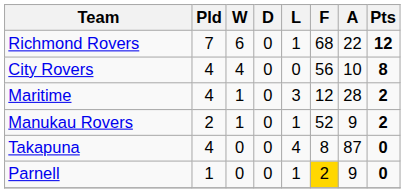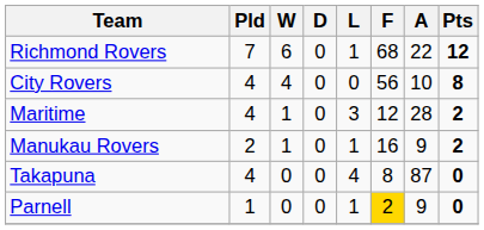 <table class="wikitable" style="text-align:center;">
 <tr>
 <th width=175>Team</th>
 <th width=20 abbr="Played">Pld</th>
 <th width=20 abbr="Won">W</th>
 <th width=20 abbr="Drawn">D</th>
 <th width=20 abbr="Lost">L</th>
 <th width=20 abbr="For">F</th>
 <th width=20 abbr="Against">A</th>
 <th width=20 abbr="Points">Pts</th>
 </tr>
 <tr>
 <td style="text-align:left;"><a href='#'>Richmond Rovers</a></td>
 <td>7</td>
 <td>6</td>
 <td>0</td>
 <td>1</td>
 <td>68</td>
 <td>22</td>
 <td><strong>12</strong></td>
 </tr>
 <tr>
 <td style="text-align:left;"><a href='#'>City Rovers</a></td>
 <td>4</td>
 <td>4</td>
 <td>0</td>
 <td>0</td>
 <td>56</td>
 <td>10</td>
 <td><strong>8</strong></td>
 </tr>
 <tr>
 <td style="text-align:left;"><a href='#'>Maritime</a></td>
 <td>4</td>
 <td>1</td>
 <td>0</td>
 <td>3</td>
 <td>12</td>
 <td>28</td>
 <td><strong>2</strong></td>
 </tr>
 <tr>
 <td style="text-align:left;"><a href='#'>Manukau Rovers</a></td>
 <td>2</td>
 <td>1</td>
 <td>0</td>
 <td>1</td>
-<td>52</td>
+<td>16</td>
 <td>9</td>
 <td><strong>2</strong></td>
 </tr>
 <tr>
 <td style="text-align:left;"><a href='#'>Takapuna</a></td>
 <td>4</td>
 <td>0</td>
 <td>0</td>
 <td>4</td>
 <td>8</td>
 <td>87</td>
 <td><strong>0</strong></td>
 </tr>
 <tr>
 <td style="text-align:left;"><a href='#'>Parnell</a></td>
 <td>1</td>
 <td>0</td>
 <td>0</td>
 <td>1</td>
 <td style="background: gold;">2</td>
 <td>9</td>
 <td><strong>0</strong></td>
 </tr>
 <tr>
 </tr>
 </table>
